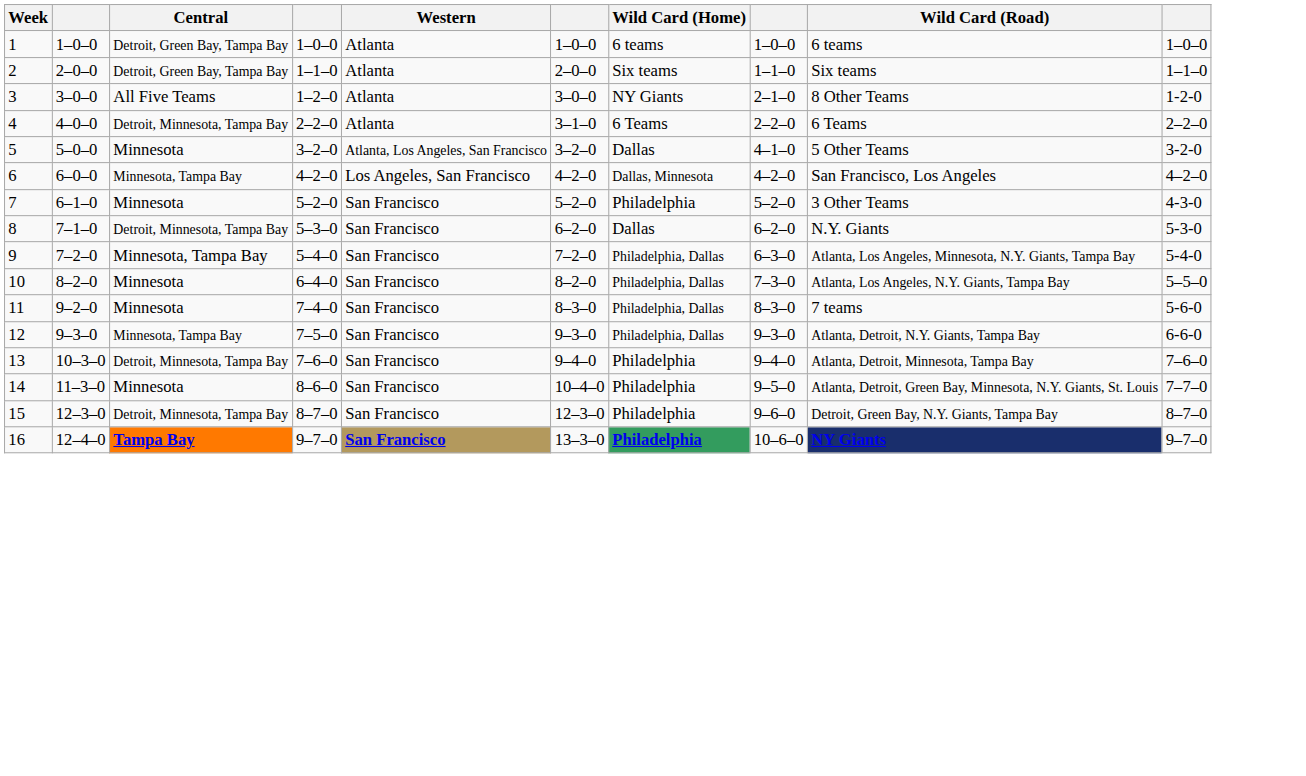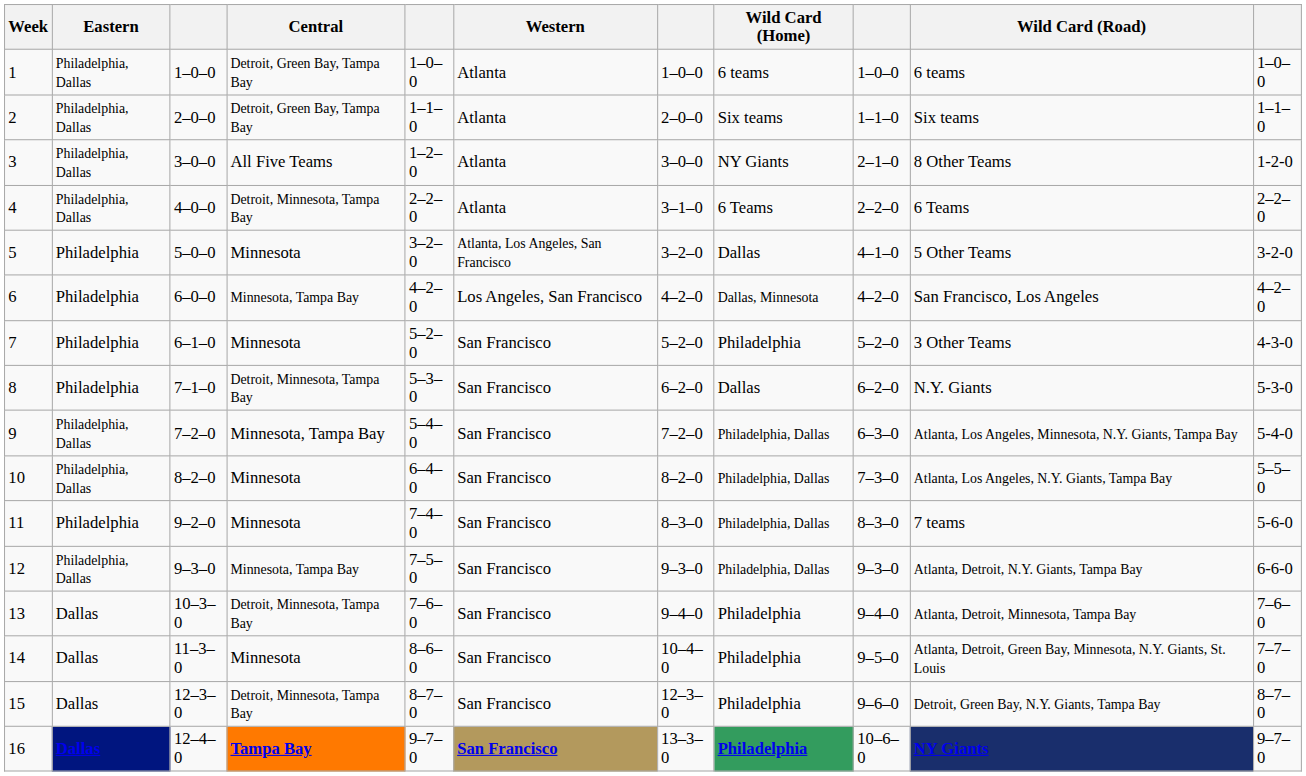 <table class="wikitable">
 <tr>
 <th>Week</th>
+<th>Eastern</th>
 <th></th>
 <th>Central</th>
 <th></th>
 <th>Western</th>
 <th></th>
 <th>Wild Card (Home)</th>
 <th></th>
 <th>Wild Card (Road)</th>
 <th></th>
 </tr>
 <tr>
 <td>1</td>
+<td><small>Philadelphia, Dallas</small></td>
 <td>1–0–0</td>
 <td><small>Detroit, Green Bay, Tampa Bay</small></td>
 <td>1–0–0</td>
 <td>Atlanta</td>
 <td>1–0–0</td>
 <td>6 teams</td>
 <td>1–0–0</td>
 <td>6 teams</td>
 <td>1–0–0</td>
 </tr>
 <tr>
 <td>2</td>
+<td><small>Philadelphia, Dallas</small></td>
 <td>2–0–0</td>
 <td><small>Detroit, Green Bay, Tampa Bay</small></td>
 <td>1–1–0</td>
 <td>Atlanta</td>
 <td>2–0–0</td>
 <td>Six teams</td>
 <td>1–1–0</td>
 <td>Six teams</td>
 <td>1–1–0</td>
 </tr>
 <tr>
 <td>3</td>
+<td><small>Philadelphia, Dallas</small></td>
 <td>3–0–0</td>
 <td>All Five Teams</td>
 <td>1–2–0</td>
 <td>Atlanta</td>
 <td>3–0–0</td>
 <td>NY Giants</td>
 <td>2–1–0</td>
 <td>8 Other Teams</td>
 <td>1-2-0</td>
 </tr>
 <tr>
 <td>4</td>
+<td><small>Philadelphia, Dallas</small></td>
 <td>4–0–0</td>
 <td><small>Detroit, Minnesota, Tampa Bay</small></td>
 <td>2–2–0</td>
 <td>Atlanta</td>
 <td>3–1–0</td>
 <td>6 Teams</td>
 <td>2–2–0</td>
 <td>6 Teams</td>
 <td>2–2–0</td>
 </tr>
 <tr>
 <td>5</td>
+<td>Philadelphia</td>
 <td>5–0–0</td>
 <td>Minnesota</td>
 <td>3–2–0</td>
 <td><small>Atlanta, Los Angeles, San Francisco</small></td>
 <td>3–2–0</td>
 <td>Dallas</td>
 <td>4–1–0</td>
 <td>5 Other Teams</td>
 <td>3-2-0</td>
 </tr>
 <tr>
 <td>6</td>
+<td>Philadelphia</td>
 <td>6–0–0</td>
 <td><small>Minnesota, Tampa Bay</small></td>
 <td>4–2–0</td>
 <td>Los Angeles, San Francisco</td>
 <td>4–2–0</td>
 <td><small>Dallas, Minnesota</small></td>
 <td>4–2–0</td>
 <td>San Francisco, Los Angeles</td>
 <td>4–2–0</td>
 </tr>
 <tr>
 <td>7</td>
+<td>Philadelphia</td>
 <td>6–1–0</td>
 <td>Minnesota</td>
 <td>5–2–0</td>
 <td>San Francisco</td>
 <td>5–2–0</td>
 <td>Philadelphia</td>
 <td>5–2–0</td>
 <td>3 Other Teams</td>
 <td>4-3-0</td>
 </tr>
 <tr>
 <td>8</td>
+<td>Philadelphia</td>
 <td>7–1–0</td>
 <td><small>Detroit, Minnesota, Tampa Bay</small></td>
 <td>5–3–0</td>
 <td>San Francisco</td>
 <td>6–2–0</td>
 <td>Dallas</td>
 <td>6–2–0</td>
 <td>N.Y. Giants</td>
 <td>5-3-0</td>
 </tr>
 <tr>
 <td>9</td>
+<td><small>Philadelphia, Dallas</small></td>
 <td>7–2–0</td>
 <td>Minnesota, Tampa Bay</td>
 <td>5–4–0</td>
 <td>San Francisco</td>
 <td>7–2–0</td>
 <td><small>Philadelphia, Dallas</small></td>
 <td>6–3–0</td>
 <td><small>Atlanta, Los Angeles, Minnesota, N.Y. Giants, Tampa Bay</small></td>
 <td>5-4-0</td>
 </tr>
 <tr>
 <td>10</td>
+<td><small>Philadelphia, Dallas</small></td>
 <td>8–2–0</td>
 <td>Minnesota</td>
 <td>6–4–0</td>
 <td>San Francisco</td>
 <td>8–2–0</td>
 <td><small>Philadelphia, Dallas</small></td>
 <td>7–3–0</td>
 <td><small>Atlanta, Los Angeles, N.Y. Giants, Tampa Bay</small></td>
 <td>5–5–0</td>
 </tr>
 <tr>
 <td>11</td>
+<td>Philadelphia</td>
 <td>9–2–0</td>
 <td>Minnesota</td>
 <td>7–4–0</td>
 <td>San Francisco</td>
 <td>8–3–0</td>
 <td><small>Philadelphia, Dallas</small></td>
 <td>8–3–0</td>
 <td>7 teams</td>
 <td>5-6-0</td>
 </tr>
 <tr>
 <td>12</td>
+<td><small>Philadelphia, Dallas</small></td>
 <td>9–3–0</td>
 <td><small>Minnesota, Tampa Bay</small></td>
 <td>7–5–0</td>
 <td>San Francisco</td>
 <td>9–3–0</td>
 <td><small>Philadelphia, Dallas</small></td>
 <td>9–3–0</td>
 <td><small>Atlanta, Detroit, N.Y. Giants, Tampa Bay</small></td>
 <td>6-6-0</td>
 </tr>
 <tr>
 <td>13</td>
+<td>Dallas</td>
 <td>10–3–0</td>
 <td><small>Detroit, Minnesota, Tampa Bay</small></td>
 <td>7–6–0</td>
 <td>San Francisco</td>
 <td>9–4–0</td>
 <td>Philadelphia</td>
 <td>9–4–0</td>
 <td><small>Atlanta, Detroit, Minnesota, Tampa Bay</small></td>
 <td>7–6–0</td>
 </tr>
 <tr>
 <td>14</td>
+<td>Dallas</td>
 <td>11–3–0</td>
 <td>Minnesota</td>
 <td>8–6–0</td>
 <td>San Francisco</td>
 <td>10–4–0</td>
 <td>Philadelphia</td>
 <td>9–5–0</td>
 <td><small>Atlanta, Detroit, Green Bay, Minnesota, N.Y. Giants, St. Louis</small></td>
 <td>7–7–0</td>
 </tr>
 <tr>
 <td>15</td>
+<td>Dallas</td>
 <td>12–3–0</td>
 <td><small>Detroit, Minnesota, Tampa Bay</small></td>
 <td>8–7–0</td>
 <td>San Francisco</td>
 <td>12–3–0</td>
 <td>Philadelphia</td>
 <td>9–6–0</td>
 <td><small>Detroit, Green Bay, N.Y. Giants, Tampa Bay</small></td>
 <td>8–7–0</td>
 </tr>
 <tr>
 <td>16</td>
+<td bgcolor="#00157F"><strong><a href='#'><span>Dallas</span></a></strong></td>
 <td>12–4–0</td>
 <td bgcolor="#FF7900"><strong><a href='#'><span>Tampa Bay</span></a></strong></td>
 <td>9–7–0</td>
 <td bgcolor="#B3995D"><strong><a href='#'><span>San Francisco</span></a></strong></td>
 <td>13–3–0</td>
 <td bgcolor="#339c5e"><strong><a href='#'><span>Philadelphia</span></a></strong></td>
 <td>10–6–0</td>
 <td bgcolor="#192e6c"><strong><a href='#'><span>NY Giants</span></a></strong></td>
 <td>9–7–0</td>
 </tr>
 </table>
